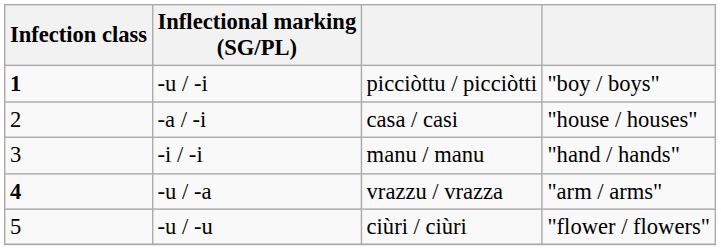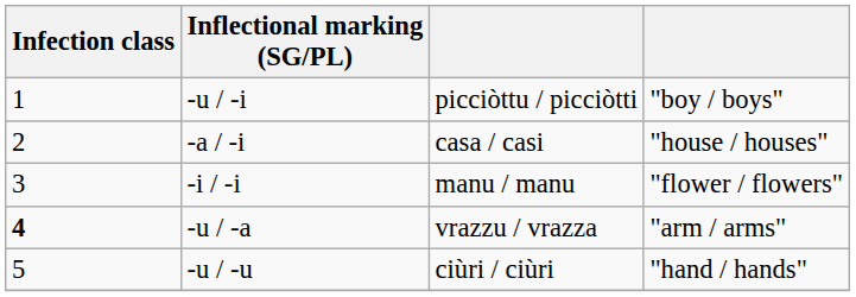 <table class="wikitable">
 <tr>
 <th>Infection class</th>
 <th>Inflectional marking <br> (SG/PL)</th>
 <th></th>
 <th></th>
 </tr>
 <tr>
-<td><strong>1</strong></td>
+<td>1</td>
 <td>-u / -i</td>
 <td>picciòttu / picciòtti</td>
 <td>"boy / boys"</td>
 </tr>
 <tr>
 <td>2</td>
 <td>-a / -i</td>
 <td>casa / casi</td>
 <td>"house / houses"</td>
 </tr>
 <tr>
 <td>3</td>
 <td>-i / -i</td>
 <td>manu / manu</td>
-<td>"hand / hands"</td>
+<td>"flower / flowers"</td>
 </tr>
 <tr>
 <td><strong>4</strong></td>
 <td>-u / -a</td>
 <td>vrazzu / vrazza</td>
 <td>"arm / arms"</td>
 </tr>
 <tr>
 <td>5</td>
 <td>-u / -u</td>
 <td>ciùri / ciùri</td>
-<td>"flower / flowers"</td>
+<td>"hand / hands"</td>
 </tr>
 <tr>
 </tr>
 </table>
